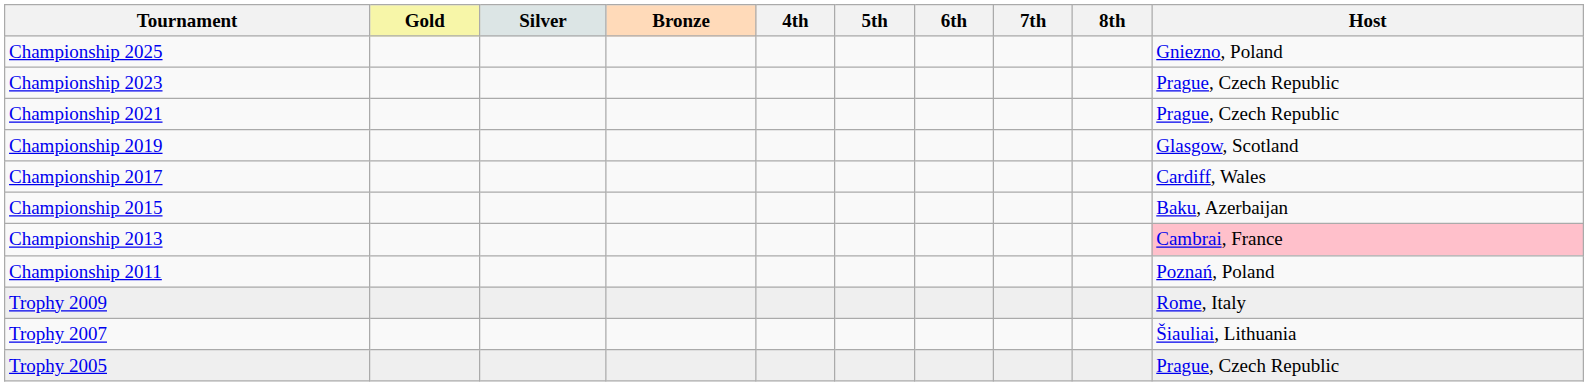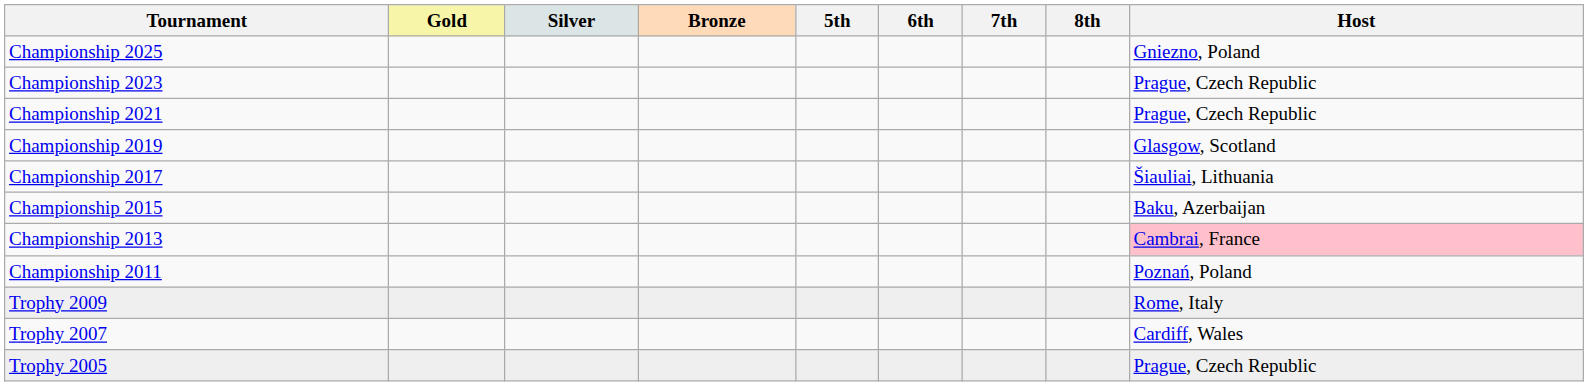 <table class="wikitable" style="width: 100%; font-size: 95%;">
 <tr>
 <th>Tournament</th>
 <th style="background:#F7F6A8;">Gold</th>
 <th style="background:#DCE5E5;">Silver</th>
 <th style="background:#FFDAB9;">Bronze</th>
-<th>4th</th>
 <th>5th</th>
 <th>6th</th>
 <th>7th</th>
 <th>8th</th>
 <th>Host</th>
 </tr>
 <tr>
 <td><a href='#'>Championship 2025</a></td>
-<td></td>
 <td></td>
 <td></td>
 <td></td>
 <td></td>
 <td></td>
 <td></td>
 <td></td>
 <td><a href='#'>Gniezno</a>, Poland</td>
 </tr>
 <tr>
 <td><a href='#'>Championship 2023</a></td>
 <td></td>
 <td></td>
 <td></td>
 <td></td>
 <td></td>
 <td></td>
 <td></td>
-<td></td>
 <td><a href='#'>Prague</a>, Czech Republic</td>
 </tr>
 <tr>
 <td><a href='#'>Championship 2021</a></td>
-<td></td>
 <td></td>
 <td></td>
 <td></td>
 <td></td>
 <td></td>
 <td></td>
 <td></td>
 <td><a href='#'>Prague</a>, Czech Republic</td>
 </tr>
 <tr>
 <td><a href='#'>Championship 2019</a></td>
 <td></td>
 <td></td>
 <td></td>
 <td></td>
 <td></td>
 <td></td>
 <td></td>
-<td></td>
 <td><a href='#'>Glasgow</a>, Scotland</td>
 </tr>
 <tr>
 <td><a href='#'>Championship 2017</a></td>
 <td></td>
 <td></td>
 <td></td>
 <td></td>
 <td></td>
 <td></td>
 <td></td>
-<td></td>
-<td><a href='#'>Cardiff</a>, Wales</td>
+<td><a href='#'>Šiauliai</a>, Lithuania</td>
 </tr>
 <tr>
 <td><a href='#'>Championship 2015</a></td>
-<td></td>
 <td></td>
 <td></td>
 <td></td>
 <td></td>
 <td></td>
 <td></td>
 <td></td>
 <td><a href='#'>Baku</a>, Azerbaijan</td>
 </tr>
 <tr>
 <td><a href='#'>Championship 2013</a></td>
 <td></td>
 <td></td>
 <td></td>
 <td></td>
 <td></td>
 <td></td>
 <td></td>
-<td></td>
 <td style="background: pink;"><a href='#'>Cambrai</a>, France</td>
 </tr>
 <tr>
 <td><a href='#'>Championship 2011</a></td>
-<td></td>
 <td></td>
 <td></td>
 <td></td>
 <td></td>
 <td></td>
 <td></td>
 <td></td>
 <td><a href='#'>Poznań</a>, Poland</td>
 </tr>
 <tr bgcolor=#efefef>
 <td><a href='#'>Trophy 2009</a></td>
 <td></td>
 <td></td>
 <td></td>
 <td></td>
 <td></td>
 <td></td>
 <td></td>
-<td></td>
 <td><a href='#'>Rome</a>, Italy</td>
 </tr>
 <tr>
 <td><a href='#'>Trophy 2007</a></td>
 <td></td>
 <td></td>
 <td></td>
 <td></td>
 <td></td>
 <td></td>
 <td></td>
-<td></td>
-<td><a href='#'>Šiauliai</a>, Lithuania</td>
+<td><a href='#'>Cardiff</a>, Wales</td>
 </tr>
 <tr bgcolor=#efefef>
 <td><a href='#'>Trophy 2005</a></td>
 <td></td>
 <td></td>
 <td></td>
 <td></td>
 <td></td>
 <td></td>
 <td></td>
-<td></td>
 <td><a href='#'>Prague</a>, Czech Republic</td>
 </tr>
 </table>
